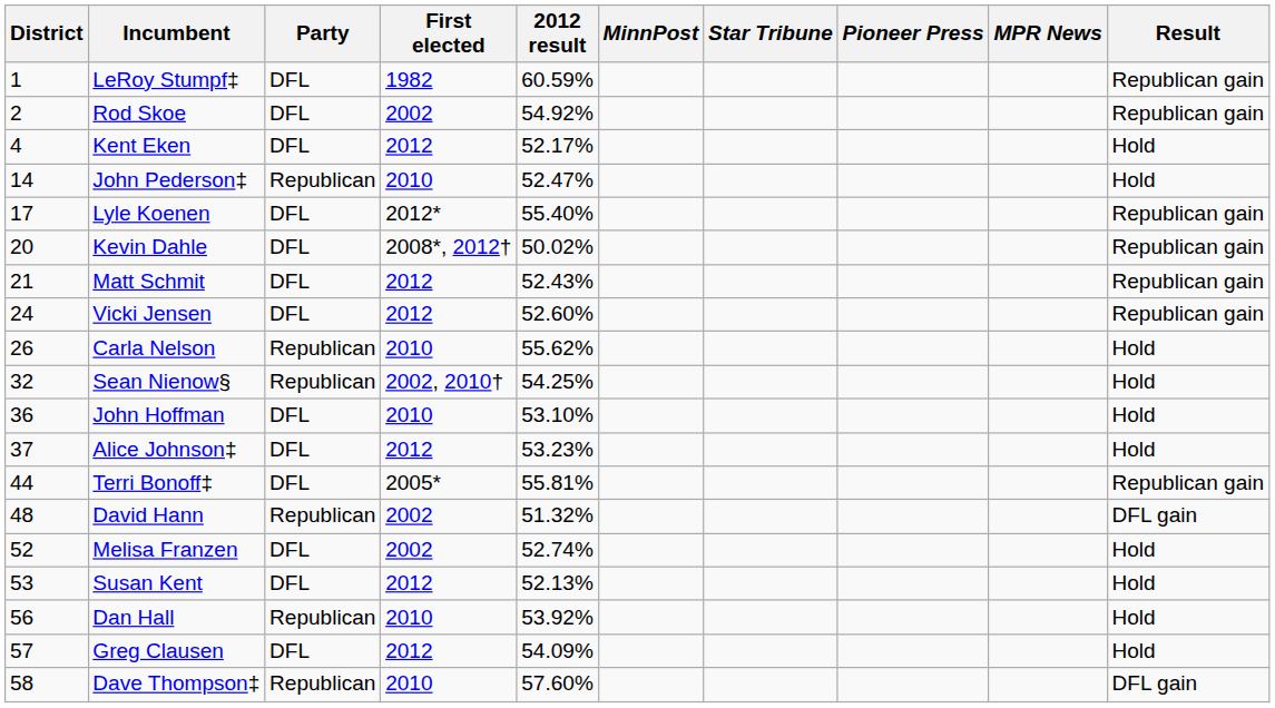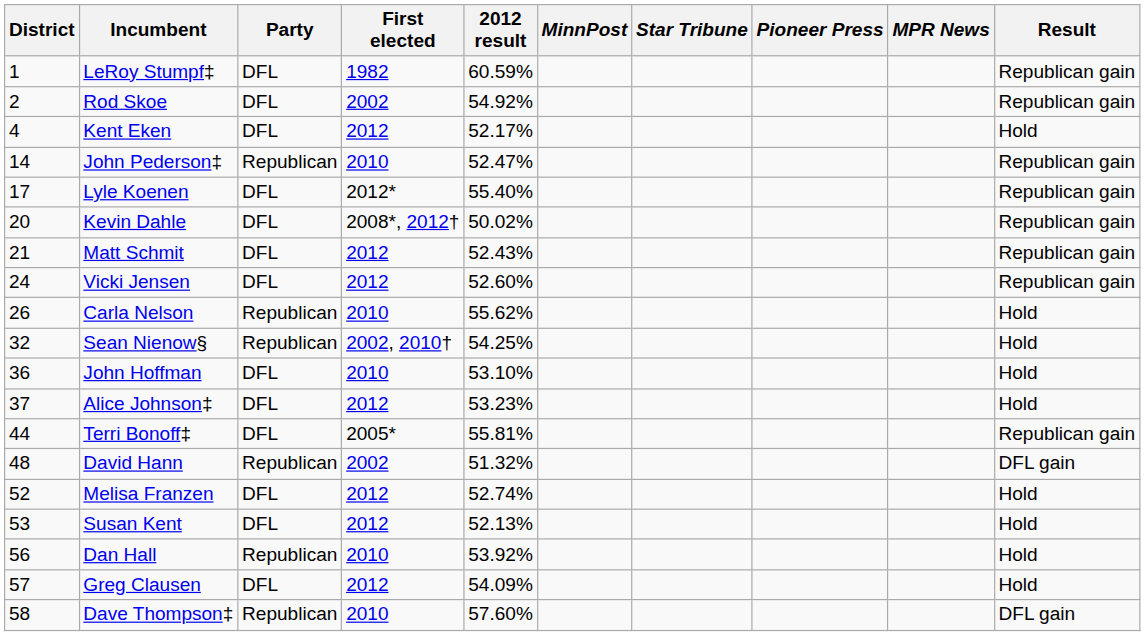 <table class="wikitable sortable">
 <tr>
 <th>District</th>
 <th>Incumbent</th>
 <th>Party</th>
 <th>First<br>elected</th>
 <th>2012<br>result</th>
 <th><em>MinnPost</em><br></th>
 <th><em>Star Tribune</em><br></th>
 <th><em>Pioneer Press</em><br></th>
 <th><em>MPR News</em><br></th>
 <th>Result</th>
 </tr>
 <tr>
 <td>1</td>
 <td data-sort-value="Stumpf, LeRoy"><a href='#'>LeRoy Stumpf</a>‡</td>
 <td>DFL</td>
 <td><a href='#'>1982</a></td>
 <td>60.59%</td>
 <td align="center"></td>
 <td align="center"></td>
 <td align="center"></td>
 <td align="center"></td>
 <td>Republican gain</td>
 </tr>
 <tr>
 <td>2</td>
 <td data-sort-value="Skoe, Rod"><a href='#'>Rod Skoe</a></td>
 <td>DFL</td>
 <td><a href='#'>2002</a></td>
 <td>54.92%</td>
 <td align="center"></td>
 <td align="center"></td>
 <td align="center"></td>
 <td align="center"></td>
 <td>Republican gain</td>
 </tr>
 <tr>
 <td>4</td>
 <td data-sort-value="Eken, Kent"><a href='#'>Kent Eken</a></td>
 <td>DFL</td>
 <td><a href='#'>2012</a></td>
 <td>52.17%</td>
 <td align="center"></td>
 <td align="center"></td>
 <td align="center"></td>
 <td align="center"></td>
 <td>Hold</td>
 </tr>
 <tr>
 <td>14</td>
 <td data-sort-value="Pederson, John"><a href='#'>John Pederson</a>‡</td>
 <td>Republican</td>
 <td><a href='#'>2010</a></td>
 <td>52.47%</td>
 <td align="center"></td>
 <td align="center"></td>
 <td align="center"></td>
 <td align="center"></td>
-<td>Hold</td>
+<td>Republican gain</td>
 </tr>
 <tr>
 <td>17</td>
 <td data-sort-value="Koenen, Lyle"><a href='#'>Lyle Koenen</a></td>
 <td>DFL</td>
 <td>2012*</td>
 <td>55.40%</td>
 <td align="center"></td>
 <td align="center"></td>
 <td align="center"></td>
 <td align="center"></td>
 <td>Republican gain</td>
 </tr>
 <tr>
 <td>20</td>
 <td data-sort-value="Dahle, Kevin"><a href='#'>Kevin Dahle</a></td>
 <td>DFL</td>
 <td>2008*, <a href='#'>2012</a>†</td>
 <td>50.02%</td>
 <td align="center"></td>
 <td align="center"></td>
 <td align="center"></td>
 <td align="center"></td>
 <td>Republican gain</td>
 </tr>
 <tr>
 <td>21</td>
 <td data-sort-value="Schmit, Matt"><a href='#'>Matt Schmit</a></td>
 <td>DFL</td>
 <td><a href='#'>2012</a></td>
 <td>52.43%</td>
 <td align="center"></td>
 <td align="center"></td>
 <td align="center"></td>
 <td align="center"></td>
 <td>Republican gain</td>
 </tr>
 <tr>
 <td>24</td>
 <td data-sort-value="Jensen, Vicki"><a href='#'>Vicki Jensen</a></td>
 <td>DFL</td>
 <td><a href='#'>2012</a></td>
 <td>52.60%</td>
 <td align="center"></td>
 <td align="center"></td>
 <td align="center"></td>
 <td align="center"></td>
 <td>Republican gain</td>
 </tr>
 <tr>
 <td>26</td>
 <td data-sort-value="Nelson, Carla"><a href='#'>Carla Nelson</a></td>
 <td>Republican</td>
 <td><a href='#'>2010</a></td>
 <td>55.62%</td>
 <td align="center"></td>
 <td align="center"></td>
 <td align="center"></td>
 <td align="center"></td>
 <td>Hold</td>
 </tr>
 <tr>
 <td>32</td>
 <td data-sort-value="Nienow, Sean"><a href='#'>Sean Nienow</a>§</td>
 <td>Republican</td>
 <td><a href='#'>2002</a>, <a href='#'>2010</a>†</td>
 <td>54.25%</td>
 <td align="center"></td>
 <td align="center"></td>
 <td align="center"></td>
 <td align="center"></td>
 <td>Hold</td>
 </tr>
 <tr>
 <td>36</td>
 <td data-sort-value="Hoffman, John"><a href='#'>John Hoffman</a></td>
 <td>DFL</td>
 <td><a href='#'>2010</a></td>
 <td>53.10%</td>
 <td align="center"></td>
 <td align="center"></td>
 <td align="center"></td>
 <td align="center"></td>
 <td>Hold</td>
 </tr>
 <tr>
 <td>37</td>
 <td data-sort-value="Johnson, Alice"><a href='#'>Alice Johnson</a>‡</td>
 <td>DFL</td>
 <td><a href='#'>2012</a></td>
 <td>53.23%</td>
 <td align="center"></td>
 <td align="center"></td>
 <td align="center"></td>
 <td align="center"></td>
 <td>Hold</td>
 </tr>
 <tr>
 <td>44</td>
 <td data-sort-value="Bonoff, Terri"><a href='#'>Terri Bonoff</a>‡</td>
 <td>DFL</td>
 <td>2005*</td>
 <td>55.81%</td>
 <td align="center"></td>
 <td align="center"></td>
 <td align="center"></td>
 <td align="center"></td>
 <td>Republican gain</td>
 </tr>
 <tr>
 <td>48</td>
 <td data-sort-value="Hann, David"><a href='#'>David Hann</a></td>
 <td>Republican</td>
 <td><a href='#'>2002</a></td>
 <td>51.32%</td>
 <td align="center"></td>
 <td align="center"></td>
 <td align="center"></td>
 <td align="center"></td>
 <td>DFL gain</td>
 </tr>
 <tr>
 <td>52</td>
 <td data-sort-value="Franzen, Melisa"><a href='#'>Melisa Franzen</a></td>
 <td>DFL</td>
-<td><a href='#'>2002</a></td>
+<td><a href='#'>2012</a></td>
 <td>52.74%</td>
 <td align="center"></td>
 <td align="center"></td>
 <td align="center"></td>
 <td align="center"></td>
 <td>Hold</td>
 </tr>
 <tr>
 <td>53</td>
 <td data-sort-value="Kent, Susan"><a href='#'>Susan Kent</a></td>
 <td>DFL</td>
 <td><a href='#'>2012</a></td>
 <td>52.13%</td>
 <td align="center"></td>
 <td align="center"></td>
 <td align="center"></td>
 <td align="center"></td>
 <td>Hold</td>
 </tr>
 <tr>
 <td>56</td>
 <td data-sort-value="Hall, Dan"><a href='#'>Dan Hall</a></td>
 <td>Republican</td>
 <td><a href='#'>2010</a></td>
 <td>53.92%</td>
 <td align="center"></td>
 <td align="center"></td>
 <td align="center"></td>
 <td align="center"></td>
 <td>Hold</td>
 </tr>
 <tr>
 <td>57</td>
 <td data-sort-value="Clausen, Greg"><a href='#'>Greg Clausen</a></td>
 <td>DFL</td>
 <td><a href='#'>2012</a></td>
 <td>54.09%</td>
 <td align="center"></td>
 <td align="center"></td>
 <td align="center"></td>
 <td align="center"></td>
 <td>Hold</td>
 </tr>
 <tr>
 <td>58</td>
 <td data-sort-value="Thompson, Dave"><a href='#'>Dave Thompson</a>‡</td>
 <td>Republican</td>
 <td><a href='#'>2010</a></td>
 <td>57.60%</td>
 <td align="center"></td>
 <td align="center"></td>
 <td align="center"></td>
 <td align="center"></td>
 <td>DFL gain</td>
 </tr>
 </table>
